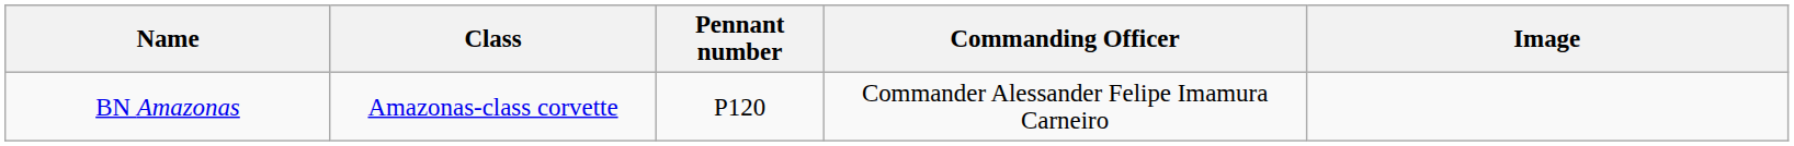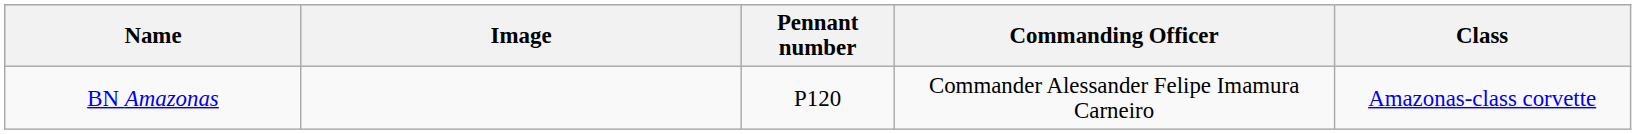 <table class="wikitable" style="text-align:center">
 <tr style="background:#cccccc">
 <th scope="col" style="width: 200px;">Name</th>
-<th scope="col" style="width: 200px;">Class</th>
+<th scope="col" style="width: 300px;">Image</th>
 <th scope="col" style="width: 100px;">Pennant number</th>
 <th scope="col" style="width: 300px;">Commanding Officer</th>
-<th scope="col" style="width: 300px;">Image</th>
+<th scope="col" style="width: 200px;">Class</th>
 </tr>
 <tr>
 <td><a href='#'>BN <em>Amazonas</em></a></td>
-<td><a href='#'>Amazonas-class corvette</a></td>
+<td></td>
 <td>P120</td>
 <td>Commander Alessander Felipe Imamura Carneiro</td>
-<td></td>
+<td><a href='#'>Amazonas-class corvette</a></td>
 </tr>
 </table>
